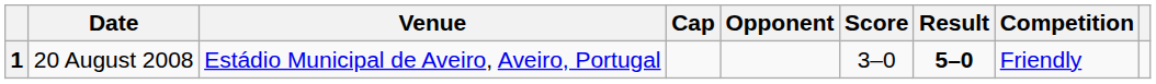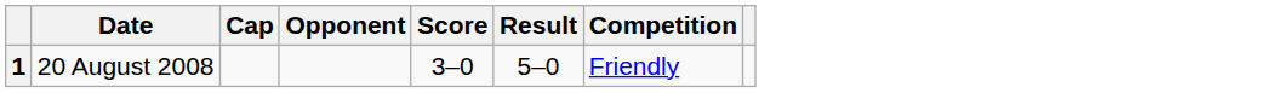 <table class="sortable wikitable plainrowheaders">
 <tr>
 <th scope=col></th>
 <th scope=col data-sort-type=date>Date</th>
-<th scope=col>Venue</th>
 <th scope=col>Cap</th>
 <th scope=col>Opponent</th>
 <th scope=col>Score</th>
 <th scope=col>Result</th>
 <th scope=col>Competition</th>
 <th scope=col class=unsortable></th>
 </tr>
 <tr>
 <th scope=row style="text-align: center">1</th>
 <td>20 August 2008</td>
-<td><a href='#'>Estádio Municipal de Aveiro</a>, <a href='#'>Aveiro, Portugal</a></td>
 <td></td>
 <td></td>
 <td align="center">3–0</td>
-<td align="center"><strong>5–0</strong></td>
+<td align="center">5–0</td>
 <td><a href='#'>Friendly</a></td>
 <td></td>
 </tr>
 </table>
